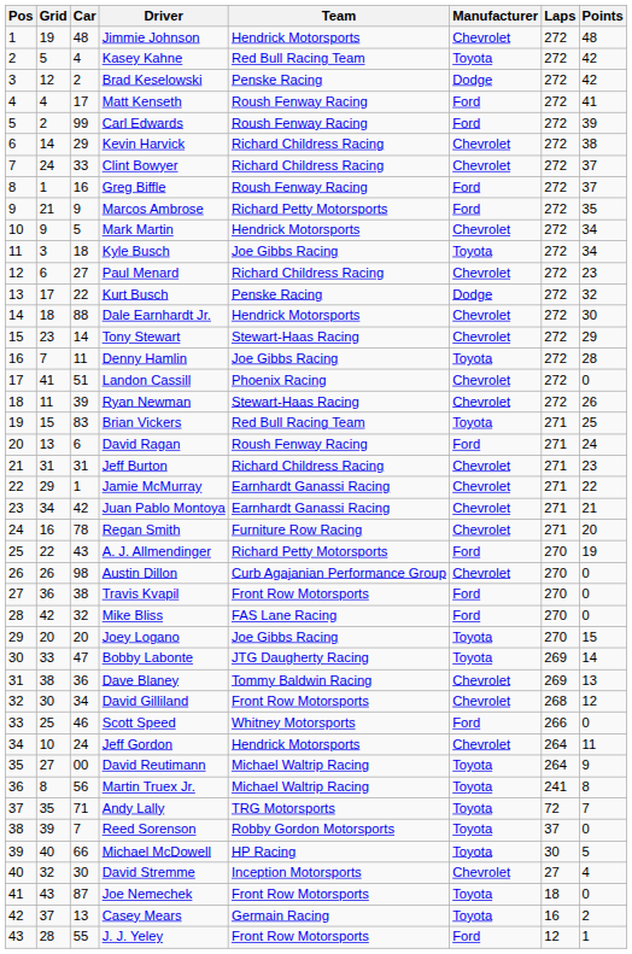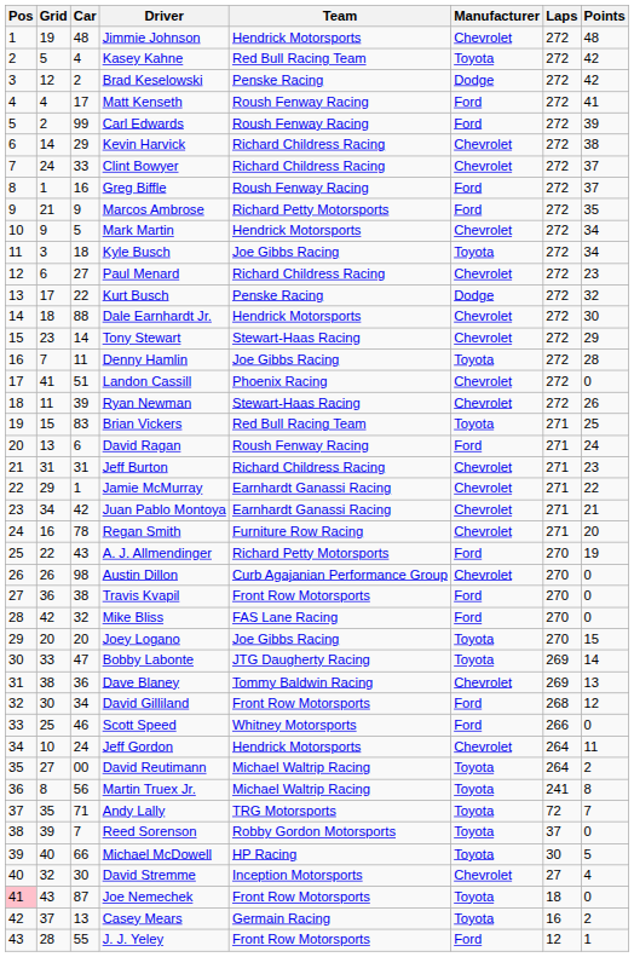 <table class="wikitable" border="1">
 <tr>
 <th>Pos</th>
 <th>Grid</th>
 <th>Car</th>
 <th>Driver</th>
 <th>Team</th>
 <th>Manufacturer</th>
 <th>Laps</th>
 <th>Points</th>
 </tr>
 <tr>
 <td>1</td>
 <td>19</td>
 <td>48</td>
 <td><a href='#'>Jimmie Johnson</a></td>
 <td><a href='#'>Hendrick Motorsports</a></td>
 <td><a href='#'>Chevrolet</a></td>
 <td>272</td>
 <td>48</td>
 </tr>
 <tr>
 <td>2</td>
 <td>5</td>
 <td>4</td>
 <td><a href='#'>Kasey Kahne</a></td>
 <td><a href='#'>Red Bull Racing Team</a></td>
 <td><a href='#'>Toyota</a></td>
 <td>272</td>
 <td>42</td>
 </tr>
 <tr>
 <td>3</td>
 <td>12</td>
 <td>2</td>
 <td><a href='#'>Brad Keselowski</a></td>
 <td><a href='#'>Penske Racing</a></td>
 <td><a href='#'>Dodge</a></td>
 <td>272</td>
 <td>42</td>
 </tr>
 <tr>
 <td>4</td>
 <td>4</td>
 <td>17</td>
 <td><a href='#'>Matt Kenseth</a></td>
 <td><a href='#'>Roush Fenway Racing</a></td>
 <td><a href='#'>Ford</a></td>
 <td>272</td>
 <td>41</td>
 </tr>
 <tr>
 <td>5</td>
 <td>2</td>
 <td>99</td>
 <td><a href='#'>Carl Edwards</a></td>
 <td><a href='#'>Roush Fenway Racing</a></td>
 <td><a href='#'>Ford</a></td>
 <td>272</td>
 <td>39</td>
 </tr>
 <tr>
 <td>6</td>
 <td>14</td>
 <td>29</td>
 <td><a href='#'>Kevin Harvick</a></td>
 <td><a href='#'>Richard Childress Racing</a></td>
 <td><a href='#'>Chevrolet</a></td>
 <td>272</td>
 <td>38</td>
 </tr>
 <tr>
 <td>7</td>
 <td>24</td>
 <td>33</td>
 <td><a href='#'>Clint Bowyer</a></td>
 <td><a href='#'>Richard Childress Racing</a></td>
 <td><a href='#'>Chevrolet</a></td>
 <td>272</td>
 <td>37</td>
 </tr>
 <tr>
 <td>8</td>
 <td>1</td>
 <td>16</td>
 <td><a href='#'>Greg Biffle</a></td>
 <td><a href='#'>Roush Fenway Racing</a></td>
 <td><a href='#'>Ford</a></td>
 <td>272</td>
 <td>37</td>
 </tr>
 <tr>
 <td>9</td>
 <td>21</td>
 <td>9</td>
 <td><a href='#'>Marcos Ambrose</a></td>
 <td><a href='#'>Richard Petty Motorsports</a></td>
 <td><a href='#'>Ford</a></td>
 <td>272</td>
 <td>35</td>
 </tr>
 <tr>
 <td>10</td>
 <td>9</td>
 <td>5</td>
 <td><a href='#'>Mark Martin</a></td>
 <td><a href='#'>Hendrick Motorsports</a></td>
 <td><a href='#'>Chevrolet</a></td>
 <td>272</td>
 <td>34</td>
 </tr>
 <tr>
 <td>11</td>
 <td>3</td>
 <td>18</td>
 <td><a href='#'>Kyle Busch</a></td>
 <td><a href='#'>Joe Gibbs Racing</a></td>
 <td><a href='#'>Toyota</a></td>
 <td>272</td>
 <td>34</td>
 </tr>
 <tr>
 <td>12</td>
 <td>6</td>
 <td>27</td>
 <td><a href='#'>Paul Menard</a></td>
 <td><a href='#'>Richard Childress Racing</a></td>
 <td><a href='#'>Chevrolet</a></td>
 <td>272</td>
 <td>23</td>
 </tr>
 <tr>
 <td>13</td>
 <td>17</td>
 <td>22</td>
 <td><a href='#'>Kurt Busch</a></td>
 <td><a href='#'>Penske Racing</a></td>
 <td><a href='#'>Dodge</a></td>
 <td>272</td>
 <td>32</td>
 </tr>
 <tr>
 <td>14</td>
 <td>18</td>
 <td>88</td>
 <td><a href='#'>Dale Earnhardt Jr.</a></td>
 <td><a href='#'>Hendrick Motorsports</a></td>
 <td><a href='#'>Chevrolet</a></td>
 <td>272</td>
 <td>30</td>
 </tr>
 <tr>
 <td>15</td>
 <td>23</td>
 <td>14</td>
 <td><a href='#'>Tony Stewart</a></td>
 <td><a href='#'>Stewart-Haas Racing</a></td>
 <td><a href='#'>Chevrolet</a></td>
 <td>272</td>
 <td>29</td>
 </tr>
 <tr>
 <td>16</td>
 <td>7</td>
 <td>11</td>
 <td><a href='#'>Denny Hamlin</a></td>
 <td><a href='#'>Joe Gibbs Racing</a></td>
 <td><a href='#'>Toyota</a></td>
 <td>272</td>
 <td>28</td>
 </tr>
 <tr>
 <td>17</td>
 <td>41</td>
 <td>51</td>
 <td><a href='#'>Landon Cassill</a></td>
 <td><a href='#'>Phoenix Racing</a></td>
 <td><a href='#'>Chevrolet</a></td>
 <td>272</td>
 <td>0</td>
 </tr>
 <tr>
 <td>18</td>
 <td>11</td>
 <td>39</td>
 <td><a href='#'>Ryan Newman</a></td>
 <td><a href='#'>Stewart-Haas Racing</a></td>
 <td><a href='#'>Chevrolet</a></td>
 <td>272</td>
 <td>26</td>
 </tr>
 <tr>
 <td>19</td>
 <td>15</td>
 <td>83</td>
 <td><a href='#'>Brian Vickers</a></td>
 <td><a href='#'>Red Bull Racing Team</a></td>
 <td><a href='#'>Toyota</a></td>
 <td>271</td>
 <td>25</td>
 </tr>
 <tr>
 <td>20</td>
 <td>13</td>
 <td>6</td>
 <td><a href='#'>David Ragan</a></td>
 <td><a href='#'>Roush Fenway Racing</a></td>
 <td><a href='#'>Ford</a></td>
 <td>271</td>
 <td>24</td>
 </tr>
 <tr>
 <td>21</td>
 <td>31</td>
 <td>31</td>
 <td><a href='#'>Jeff Burton</a></td>
 <td><a href='#'>Richard Childress Racing</a></td>
 <td><a href='#'>Chevrolet</a></td>
 <td>271</td>
 <td>23</td>
 </tr>
 <tr>
 <td>22</td>
 <td>29</td>
 <td>1</td>
 <td><a href='#'>Jamie McMurray</a></td>
 <td><a href='#'>Earnhardt Ganassi Racing</a></td>
 <td><a href='#'>Chevrolet</a></td>
 <td>271</td>
 <td>22</td>
 </tr>
 <tr>
 <td>23</td>
 <td>34</td>
 <td>42</td>
 <td><a href='#'>Juan Pablo Montoya</a></td>
 <td><a href='#'>Earnhardt Ganassi Racing</a></td>
 <td><a href='#'>Chevrolet</a></td>
 <td>271</td>
 <td>21</td>
 </tr>
 <tr>
 <td>24</td>
 <td>16</td>
 <td>78</td>
 <td><a href='#'>Regan Smith</a></td>
 <td><a href='#'>Furniture Row Racing</a></td>
 <td><a href='#'>Chevrolet</a></td>
 <td>271</td>
 <td>20</td>
 </tr>
 <tr>
 <td>25</td>
 <td>22</td>
 <td>43</td>
 <td><a href='#'>A. J. Allmendinger</a></td>
 <td><a href='#'>Richard Petty Motorsports</a></td>
 <td><a href='#'>Ford</a></td>
 <td>270</td>
 <td>19</td>
 </tr>
 <tr>
 <td>26</td>
 <td>26</td>
 <td>98</td>
 <td><a href='#'>Austin Dillon</a></td>
 <td><a href='#'>Curb Agajanian Performance Group</a></td>
 <td><a href='#'>Chevrolet</a></td>
 <td>270</td>
 <td>0</td>
 </tr>
 <tr>
 <td>27</td>
 <td>36</td>
 <td>38</td>
 <td><a href='#'>Travis Kvapil</a></td>
 <td><a href='#'>Front Row Motorsports</a></td>
 <td><a href='#'>Ford</a></td>
 <td>270</td>
 <td>0</td>
 </tr>
 <tr>
 <td>28</td>
 <td>42</td>
 <td>32</td>
 <td><a href='#'>Mike Bliss</a></td>
 <td><a href='#'>FAS Lane Racing</a></td>
 <td><a href='#'>Ford</a></td>
 <td>270</td>
 <td>0</td>
 </tr>
 <tr>
 <td>29</td>
 <td>20</td>
 <td>20</td>
 <td><a href='#'>Joey Logano</a></td>
 <td><a href='#'>Joe Gibbs Racing</a></td>
 <td><a href='#'>Toyota</a></td>
 <td>270</td>
 <td>15</td>
 </tr>
 <tr>
 <td>30</td>
 <td>33</td>
 <td>47</td>
 <td><a href='#'>Bobby Labonte</a></td>
 <td><a href='#'>JTG Daugherty Racing</a></td>
 <td><a href='#'>Toyota</a></td>
 <td>269</td>
 <td>14</td>
 </tr>
 <tr>
 <td>31</td>
 <td>38</td>
 <td>36</td>
 <td><a href='#'>Dave Blaney</a></td>
 <td><a href='#'>Tommy Baldwin Racing</a></td>
 <td><a href='#'>Chevrolet</a></td>
 <td>269</td>
 <td>13</td>
 </tr>
 <tr>
 <td>32</td>
 <td>30</td>
 <td>34</td>
 <td><a href='#'>David Gilliland</a></td>
 <td><a href='#'>Front Row Motorsports</a></td>
-<td><a href='#'>Chevrolet</a></td>
+<td><a href='#'>Ford</a></td>
 <td>268</td>
 <td>12</td>
 </tr>
 <tr>
 <td>33</td>
 <td>25</td>
 <td>46</td>
 <td><a href='#'>Scott Speed</a></td>
 <td><a href='#'>Whitney Motorsports</a></td>
 <td><a href='#'>Ford</a></td>
 <td>266</td>
 <td>0</td>
 </tr>
 <tr>
 <td>34</td>
 <td>10</td>
 <td>24</td>
 <td><a href='#'>Jeff Gordon</a></td>
 <td><a href='#'>Hendrick Motorsports</a></td>
 <td><a href='#'>Chevrolet</a></td>
 <td>264</td>
 <td>11</td>
 </tr>
 <tr>
 <td>35</td>
 <td>27</td>
 <td>00</td>
 <td><a href='#'>David Reutimann</a></td>
 <td><a href='#'>Michael Waltrip Racing</a></td>
 <td><a href='#'>Toyota</a></td>
 <td>264</td>
-<td>9</td>
+<td>2</td>
 </tr>
 <tr>
 <td>36</td>
 <td>8</td>
 <td>56</td>
 <td><a href='#'>Martin Truex Jr.</a></td>
 <td><a href='#'>Michael Waltrip Racing</a></td>
 <td><a href='#'>Toyota</a></td>
 <td>241</td>
 <td>8</td>
 </tr>
 <tr>
 <td>37</td>
 <td>35</td>
 <td>71</td>
 <td><a href='#'>Andy Lally</a></td>
 <td><a href='#'>TRG Motorsports</a></td>
 <td><a href='#'>Toyota</a></td>
 <td>72</td>
 <td>7</td>
 </tr>
 <tr>
 <td>38</td>
 <td>39</td>
 <td>7</td>
 <td><a href='#'>Reed Sorenson</a></td>
 <td><a href='#'>Robby Gordon Motorsports</a></td>
 <td><a href='#'>Toyota</a></td>
 <td>37</td>
 <td>0</td>
 </tr>
 <tr>
 <td>39</td>
 <td>40</td>
 <td>66</td>
 <td><a href='#'>Michael McDowell</a></td>
 <td><a href='#'>HP Racing</a></td>
 <td><a href='#'>Toyota</a></td>
 <td>30</td>
 <td>5</td>
 </tr>
 <tr>
 <td>40</td>
 <td>32</td>
 <td>30</td>
 <td><a href='#'>David Stremme</a></td>
 <td><a href='#'>Inception Motorsports</a></td>
 <td><a href='#'>Chevrolet</a></td>
 <td>27</td>
 <td>4</td>
 </tr>
 <tr>
-<td>41</td>
+<td style="background: pink;">41</td>
 <td>43</td>
 <td>87</td>
 <td><a href='#'>Joe Nemechek</a></td>
 <td><a href='#'>Front Row Motorsports</a></td>
 <td><a href='#'>Toyota</a></td>
 <td>18</td>
 <td>0</td>
 </tr>
 <tr>
 <td>42</td>
 <td>37</td>
 <td>13</td>
 <td><a href='#'>Casey Mears</a></td>
 <td><a href='#'>Germain Racing</a></td>
 <td><a href='#'>Toyota</a></td>
 <td>16</td>
 <td>2</td>
 </tr>
 <tr>
 <td>43</td>
 <td>28</td>
 <td>55</td>
 <td><a href='#'>J. J. Yeley</a></td>
 <td><a href='#'>Front Row Motorsports</a></td>
 <td><a href='#'>Ford</a></td>
 <td>12</td>
 <td>1</td>
 </tr>
 </table>
